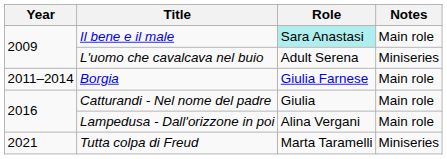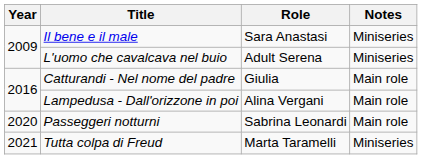 <table class="wikitable">
 <tr>
 <th>Year</th>
 <th>Title</th>
 <th>Role</th>
 <th>Notes</th>
 </tr>
 <tr>
 <td rowspan="2">2009</td>
 <td><em><a href='#'>Il bene e il male</a></em></td>
-<td style="background: paleturquoise;">Sara Anastasi</td>
-<td>Main role</td>
+<td>Sara Anastasi</td>
+<td>Miniseries</td>
 </tr>
 <tr>
 <td><em>L'uomo che cavalcava nel buio</em></td>
 <td>Adult Serena</td>
 <td>Miniseries</td>
-</tr>
-<tr>
-<td>2011–2014</td>
-<td><em><a href='#'>Borgia</a></em></td>
-<td><a href='#'>Giulia Farnese</a></td>
-<td>Main role</td>
 </tr>
 <tr>
 <td rowspan="2">2016</td>
 <td><em>Catturandi - Nel nome del padre</em></td>
 <td>Giulia</td>
 <td>Main role</td>
 </tr>
 <tr>
 <td><em>Lampedusa - Dall'orizzone in poi</em></td>
 <td>Alina Vergani</td>
 <td>Main role</td>
 </tr>
 <tr>
+<td>2020</td>
+<td><em>Passeggeri notturni</em></td>
+<td>Sabrina Leonardi</td>
+<td>Main role</td>
+</tr>
+<tr>
 <td>2021</td>
 <td><em>Tutta colpa di Freud</em></td>
 <td>Marta Taramelli</td>
 <td>Miniseries</td>
 </tr>
 </table>
